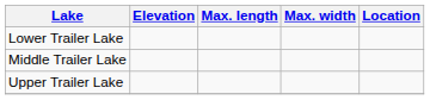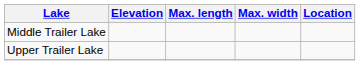 <table class="wikitable sortable">
 <tr>
 <th><a href='#'>Lake</a></th>
 <th><a href='#'>Elevation</a></th>
 <th><a href='#'>Max. length</a></th>
 <th><a href='#'>Max. width</a></th>
 <th><a href='#'>Location</a></th>
-</tr>
-<tr>
-<td>Lower Trailer Lake</td>
-<td></td>
-<td></td>
-<td></td>
-<td></td>
 </tr>
 <tr>
 <td>Middle Trailer Lake</td>
 <td></td>
 <td></td>
 <td></td>
 <td></td>
 </tr>
 <tr>
 <td>Upper Trailer Lake</td>
 <td></td>
 <td></td>
 <td></td>
 <td></td>
 </tr>
 <tr>
 </tr>
 </table>
